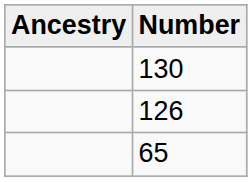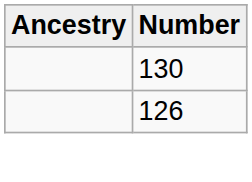 <table style="float: center;" class="wikitable">
 <tr>
 <th style="background:#efefef;">Ancestry</th>
 <th style="background:#efefef;">Number</th>
 </tr>
 <tr>
 <td></td>
 <td>130</td>
 </tr>
 <tr>
 <td></td>
 <td>126</td>
 </tr>
-<tr>
-<td></td>
-<td>65</td>
-</tr>
 </table>
